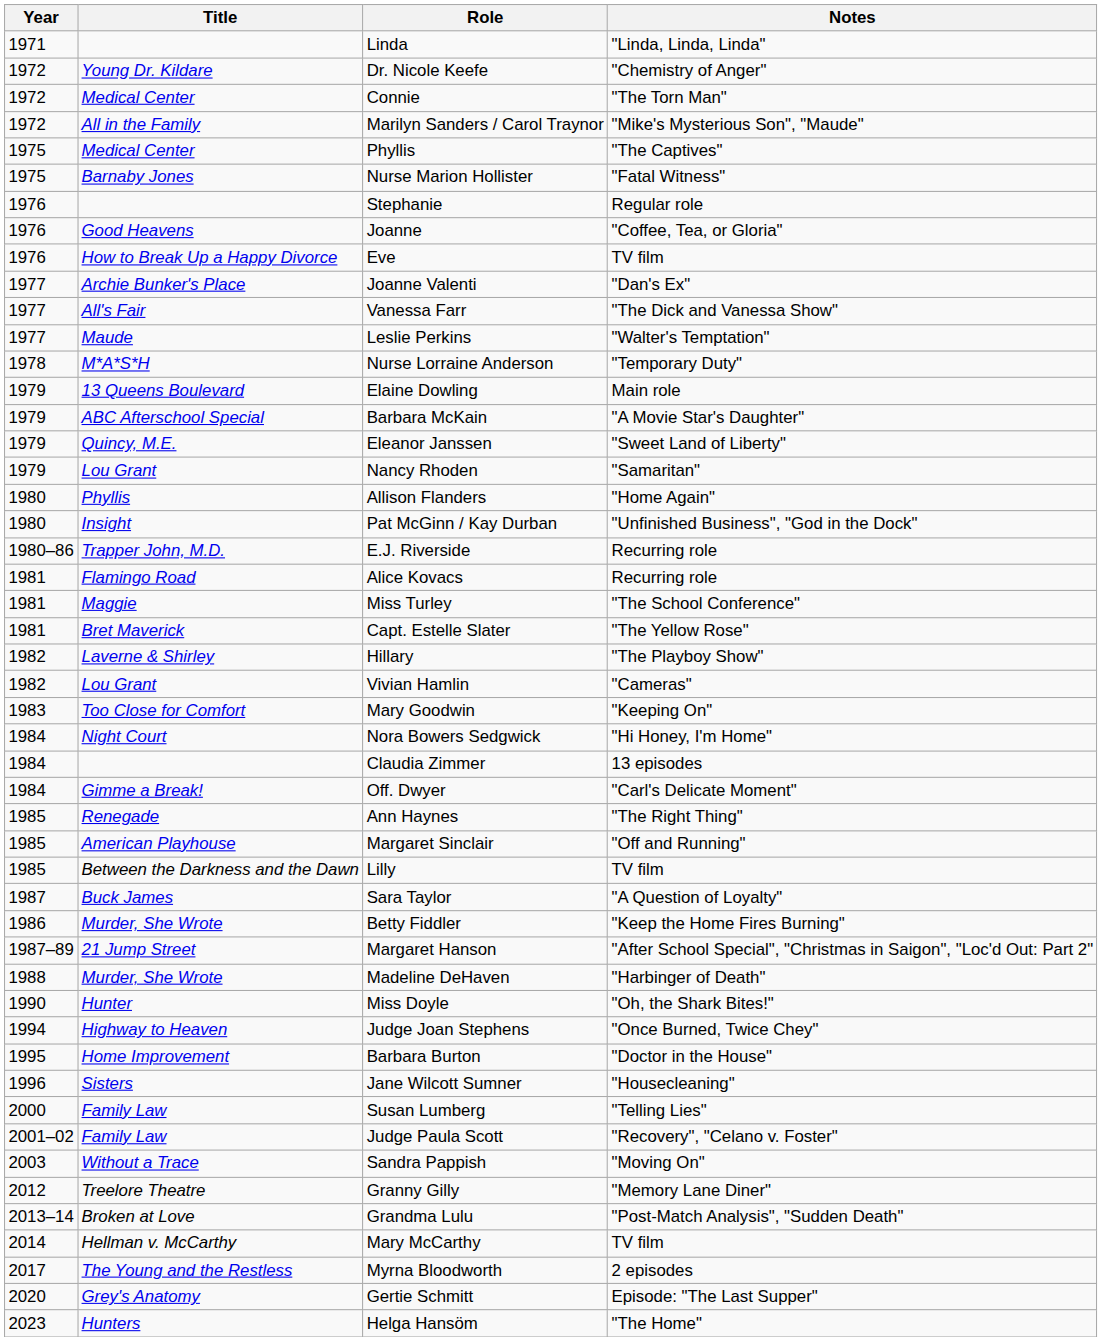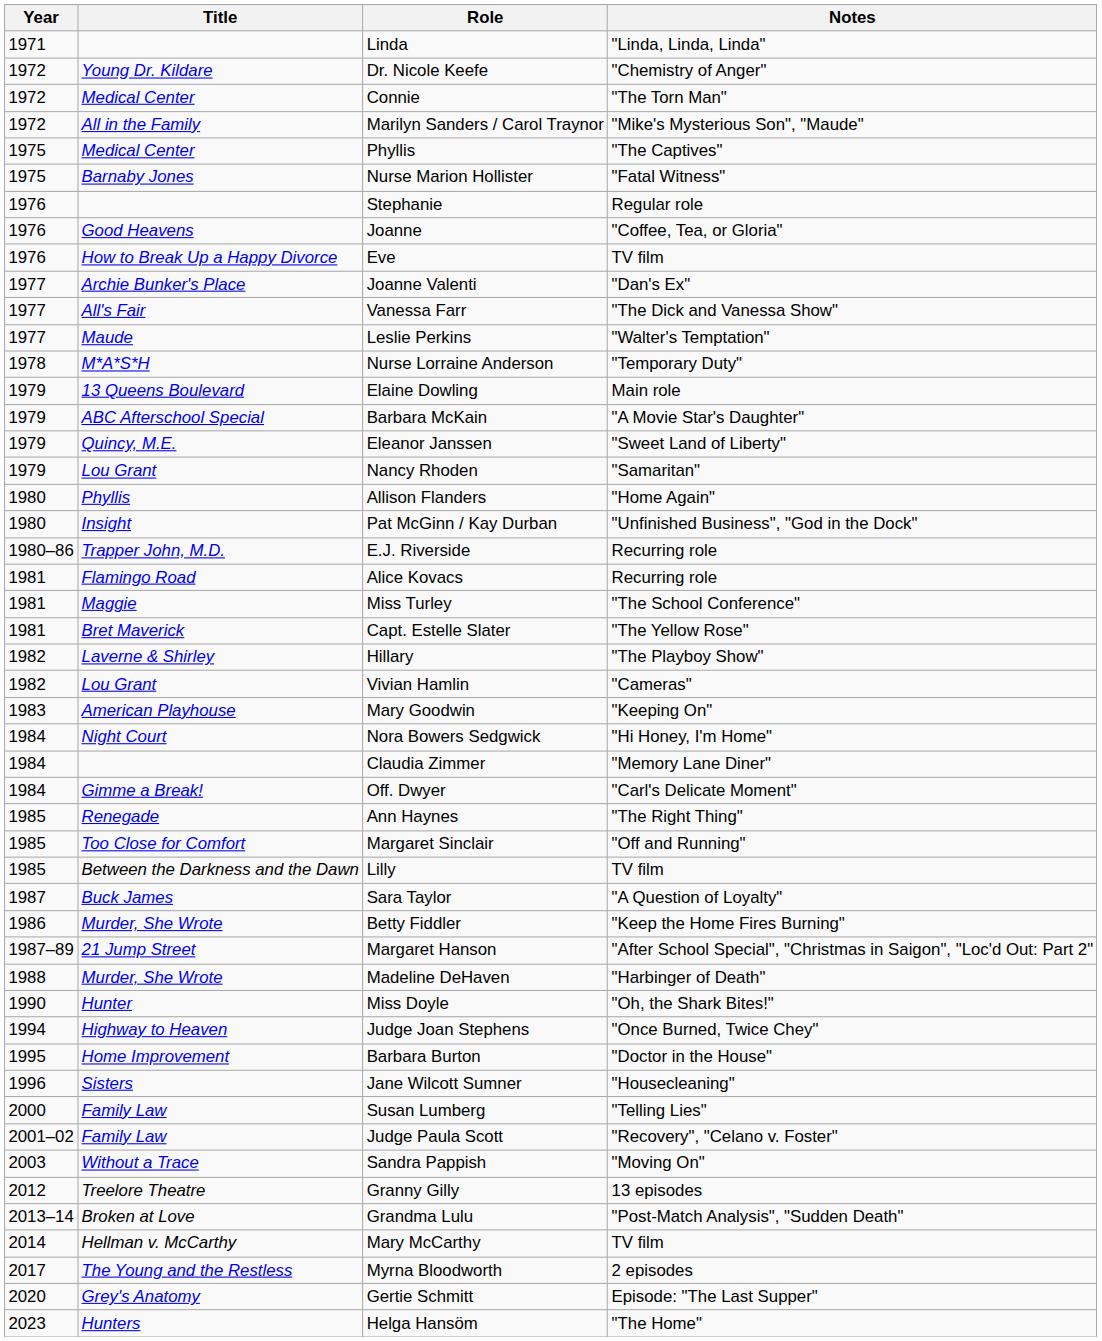 <table class="wikitable sortable">
 <tr>
 <th>Year</th>
 <th>Title</th>
 <th>Role</th>
 <th class="unsortable">Notes</th>
 </tr>
 <tr>
 <td>1971</td>
 <td><em></em></td>
 <td>Linda</td>
 <td>"Linda, Linda, Linda"</td>
 </tr>
 <tr>
 <td>1972</td>
 <td><em><a href='#'>Young Dr. Kildare</a></em></td>
 <td>Dr. Nicole Keefe</td>
 <td>"Chemistry of Anger"</td>
 </tr>
 <tr>
 <td>1972</td>
 <td><em><a href='#'>Medical Center</a></em></td>
 <td>Connie</td>
 <td>"The Torn Man"</td>
 </tr>
 <tr>
 <td>1972</td>
 <td><em><a href='#'>All in the Family</a></em></td>
 <td>Marilyn Sanders / Carol Traynor</td>
 <td>"Mike's Mysterious Son", "Maude"</td>
 </tr>
 <tr>
 <td>1975</td>
 <td><em><a href='#'>Medical Center</a></em></td>
 <td>Phyllis</td>
 <td>"The Captives"</td>
 </tr>
 <tr>
 <td>1975</td>
 <td><em><a href='#'>Barnaby Jones</a></em></td>
 <td>Nurse Marion Hollister</td>
 <td>"Fatal Witness"</td>
 </tr>
 <tr>
 <td>1976</td>
 <td><em></em></td>
 <td>Stephanie</td>
 <td>Regular role</td>
 </tr>
 <tr>
 <td>1976</td>
 <td><em><a href='#'>Good Heavens</a></em></td>
 <td>Joanne</td>
 <td>"Coffee, Tea, or Gloria"</td>
 </tr>
 <tr>
 <td>1976</td>
 <td><em><a href='#'>How to Break Up a Happy Divorce</a></em></td>
 <td>Eve</td>
 <td>TV film</td>
 </tr>
 <tr>
 <td>1977</td>
 <td><em><a href='#'>Archie Bunker's Place</a></em></td>
 <td>Joanne Valenti</td>
 <td>"Dan's Ex"</td>
 </tr>
 <tr>
 <td>1977</td>
 <td><em><a href='#'>All's Fair</a></em></td>
 <td>Vanessa Farr</td>
 <td>"The Dick and Vanessa Show"</td>
 </tr>
 <tr>
 <td>1977</td>
 <td><em><a href='#'>Maude</a></em></td>
 <td>Leslie Perkins</td>
 <td>"Walter's Temptation"</td>
 </tr>
 <tr>
 <td>1978</td>
 <td><em><a href='#'>M*A*S*H</a></em></td>
 <td>Nurse Lorraine Anderson</td>
 <td>"Temporary Duty"</td>
 </tr>
 <tr>
 <td>1979</td>
 <td><em><a href='#'>13 Queens Boulevard</a></em></td>
 <td>Elaine Dowling</td>
 <td>Main role</td>
 </tr>
 <tr>
 <td>1979</td>
 <td><em><a href='#'>ABC Afterschool Special</a></em></td>
 <td>Barbara McKain</td>
 <td>"A Movie Star's Daughter"</td>
 </tr>
 <tr>
 <td>1979</td>
 <td><em><a href='#'>Quincy, M.E.</a></em></td>
 <td>Eleanor Janssen</td>
 <td>"Sweet Land of Liberty"</td>
 </tr>
 <tr>
 <td>1979</td>
 <td><em><a href='#'>Lou Grant</a></em></td>
 <td>Nancy Rhoden</td>
 <td>"Samaritan"</td>
 </tr>
 <tr>
 <td>1980</td>
 <td><em><a href='#'>Phyllis</a></em></td>
 <td>Allison Flanders</td>
 <td>"Home Again"</td>
 </tr>
 <tr>
 <td>1980</td>
 <td><em><a href='#'>Insight</a></em></td>
 <td>Pat McGinn / Kay Durban</td>
 <td>"Unfinished Business", "God in the Dock"</td>
 </tr>
 <tr>
 <td>1980–86</td>
 <td><em><a href='#'>Trapper John, M.D.</a></em></td>
 <td>E.J. Riverside</td>
 <td>Recurring role</td>
 </tr>
 <tr>
 <td>1981</td>
 <td><em><a href='#'>Flamingo Road</a></em></td>
 <td>Alice Kovacs</td>
 <td>Recurring role</td>
 </tr>
 <tr>
 <td>1981</td>
 <td><em><a href='#'>Maggie</a></em></td>
 <td>Miss Turley</td>
 <td>"The School Conference"</td>
 </tr>
 <tr>
 <td>1981</td>
 <td><em><a href='#'>Bret Maverick</a></em></td>
 <td>Capt. Estelle Slater</td>
 <td>"The Yellow Rose"</td>
 </tr>
 <tr>
 <td>1982</td>
 <td><em><a href='#'>Laverne & Shirley</a></em></td>
 <td>Hillary</td>
 <td>"The Playboy Show"</td>
 </tr>
 <tr>
 <td>1982</td>
 <td><em><a href='#'>Lou Grant</a></em></td>
 <td>Vivian Hamlin</td>
 <td>"Cameras"</td>
 </tr>
 <tr>
 <td>1983</td>
-<td><em><a href='#'>Too Close for Comfort</a></em></td>
+<td><em><a href='#'>American Playhouse</a></em></td>
 <td>Mary Goodwin</td>
 <td>"Keeping On"</td>
 </tr>
 <tr>
 <td>1984</td>
 <td><em><a href='#'>Night Court</a></em></td>
 <td>Nora Bowers Sedgwick</td>
 <td>"Hi Honey, I'm Home"</td>
 </tr>
 <tr>
 <td>1984</td>
 <td><em></em></td>
 <td>Claudia Zimmer</td>
-<td>13 episodes</td>
+<td>"Memory Lane Diner"</td>
 </tr>
 <tr>
 <td>1984</td>
 <td><em><a href='#'>Gimme a Break!</a></em></td>
 <td>Off. Dwyer</td>
 <td>"Carl's Delicate Moment"</td>
 </tr>
 <tr>
 <td>1985</td>
 <td><em><a href='#'>Renegade</a></em></td>
 <td>Ann Haynes</td>
 <td>"The Right Thing"</td>
 </tr>
 <tr>
 <td>1985</td>
-<td><em><a href='#'>American Playhouse</a></em></td>
+<td><em><a href='#'>Too Close for Comfort</a></em></td>
 <td>Margaret Sinclair</td>
 <td>"Off and Running"</td>
 </tr>
 <tr>
 <td>1985</td>
 <td><em>Between the Darkness and the Dawn</em></td>
 <td>Lilly</td>
 <td>TV film</td>
 </tr>
 <tr>
 <td>1987</td>
 <td><em><a href='#'>Buck James</a></em></td>
 <td>Sara Taylor</td>
 <td>"A Question of Loyalty"</td>
 </tr>
 <tr>
 <td>1986</td>
 <td><em><a href='#'>Murder, She Wrote</a></em></td>
 <td>Betty Fiddler</td>
 <td>"Keep the Home Fires Burning"</td>
 </tr>
 <tr>
 <td>1987–89</td>
 <td><em><a href='#'>21 Jump Street</a></em></td>
 <td>Margaret Hanson</td>
 <td>"After School Special", "Christmas in Saigon", "Loc'd Out: Part 2"</td>
 </tr>
 <tr>
 <td>1988</td>
 <td><em><a href='#'>Murder, She Wrote</a></em></td>
 <td>Madeline DeHaven</td>
 <td>"Harbinger of Death"</td>
 </tr>
 <tr>
 <td>1990</td>
 <td><em><a href='#'>Hunter</a></em></td>
 <td>Miss Doyle</td>
 <td>"Oh, the Shark Bites!"</td>
 </tr>
 <tr>
 <td>1994</td>
 <td><em><a href='#'>Highway to Heaven</a></em></td>
 <td>Judge Joan Stephens</td>
 <td>"Once Burned, Twice Chey"</td>
 </tr>
 <tr>
 <td>1995</td>
 <td><em><a href='#'>Home Improvement</a></em></td>
 <td>Barbara Burton</td>
 <td>"Doctor in the House"</td>
 </tr>
 <tr>
 <td>1996</td>
 <td><em><a href='#'>Sisters</a></em></td>
 <td>Jane Wilcott Sumner</td>
 <td>"Housecleaning"</td>
 </tr>
 <tr>
 <td>2000</td>
 <td><em><a href='#'>Family Law</a></em></td>
 <td>Susan Lumberg</td>
 <td>"Telling Lies"</td>
 </tr>
 <tr>
 <td>2001–02</td>
 <td><em><a href='#'>Family Law</a></em></td>
 <td>Judge Paula Scott</td>
 <td>"Recovery", "Celano v. Foster"</td>
 </tr>
 <tr>
 <td>2003</td>
 <td><em><a href='#'>Without a Trace</a></em></td>
 <td>Sandra Pappish</td>
 <td>"Moving On"</td>
 </tr>
 <tr>
 <td>2012</td>
 <td><em>Treelore Theatre</em></td>
 <td>Granny Gilly</td>
-<td>"Memory Lane Diner"</td>
+<td>13 episodes</td>
 </tr>
 <tr>
 <td>2013–14</td>
 <td><em>Broken at Love</em></td>
 <td>Grandma Lulu</td>
 <td>"Post-Match Analysis", "Sudden Death"</td>
 </tr>
 <tr>
 <td>2014</td>
 <td><em>Hellman v. McCarthy</em></td>
 <td>Mary McCarthy</td>
 <td>TV film</td>
 </tr>
 <tr>
 <td>2017</td>
 <td><em><a href='#'>The Young and the Restless</a></em></td>
 <td>Myrna Bloodworth</td>
 <td>2 episodes</td>
 </tr>
 <tr>
 <td>2020</td>
 <td><em><a href='#'>Grey's Anatomy</a> </em></td>
 <td>Gertie Schmitt</td>
 <td>Episode: "The Last Supper"</td>
 </tr>
 <tr>
 <td>2023</td>
 <td><em><a href='#'>Hunters</a></em></td>
 <td>Helga Hansöm</td>
 <td>"The Home"</td>
 </tr>
 </table>
